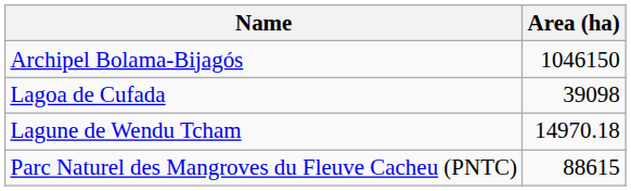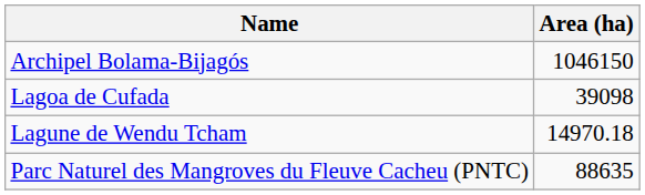 <table class="wikitable">
 <tr>
 <th align=left>Name</th>
 <th align=right>Area (ha)</th>
 </tr>
 <tr ---->
 <td><a href='#'>Archipel Bolama-Bijagós</a></td>
 <td align=right>1046150</td>
 </tr>
 <tr ---->
 <td><a href='#'>Lagoa de Cufada</a></td>
 <td align=right>39098</td>
 </tr>
 <tr ---->
 <td><a href='#'>Lagune de Wendu Tcham</a></td>
 <td align=right>14970.18</td>
 </tr>
 <tr ---->
 <td><a href='#'>Parc Naturel des Mangroves du Fleuve Cacheu</a> (PNTC)</td>
-<td align=right>88615</td>
+<td align=right>88635</td>
 </tr>
 </table>
